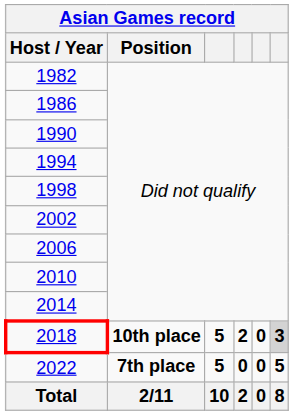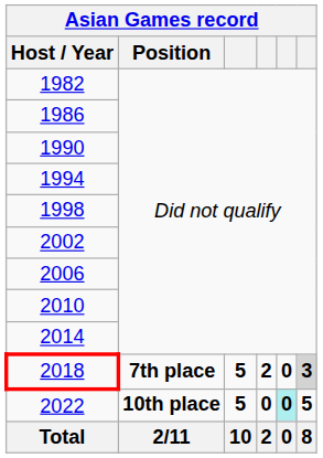 <table class="wikitable" style="text-align: center;">
 <tr>
 <th colspan=9><a href='#'>Asian Games record</a></th>
 </tr>
 <tr>
 <th>Host / Year</th>
 <th>Position</th>
 <th></th>
 <th></th>
 <th></th>
 <th></th>
 </tr>
 <tr>
 <td> <a href='#'>1982</a></td>
 <td colspan=8 rowspan="9"><em>Did not qualify</em></td>
 </tr>
 <tr>
 <td> <a href='#'>1986</a></td>
 </tr>
 <tr>
 <td> <a href='#'>1990</a></td>
 </tr>
 <tr>
 <td> <a href='#'>1994</a></td>
 </tr>
 <tr>
 <td> <a href='#'>1998</a></td>
 </tr>
 <tr>
 <td> <a href='#'>2002</a></td>
 </tr>
 <tr>
 <td> <a href='#'>2006</a></td>
 </tr>
 <tr>
 <td> <a href='#'>2010</a></td>
 </tr>
 <tr>
 <td> <a href='#'>2014</a></td>
 </tr>
 <tr>
 <td style="border: 3px solid red"> <a href='#'>2018</a></td>
-<td><strong>10th place</strong></td>
+<td><strong>7th place</strong></td>
 <td><strong>5</strong></td>
 <td><strong>2</strong></td>
 <td><strong>0</strong></td>
 <td style="background: lightgrey;"><strong>3</strong></td>
 </tr>
 <tr>
 <td> <a href='#'>2022</a></td>
-<td><strong>7th place</strong></td>
+<td><strong>10th place</strong></td>
 <td><strong>5</strong></td>
 <td><strong>0</strong></td>
-<td><strong>0</strong></td>
+<td style="background: paleturquoise;"><strong>0</strong></td>
 <td><strong>5</strong></td>
 </tr>
 <tr>
 <th>Total</th>
 <th>2/11</th>
 <th>10</th>
 <th>2</th>
 <th>0</th>
 <th>8</th>
 </tr>
 </table>
